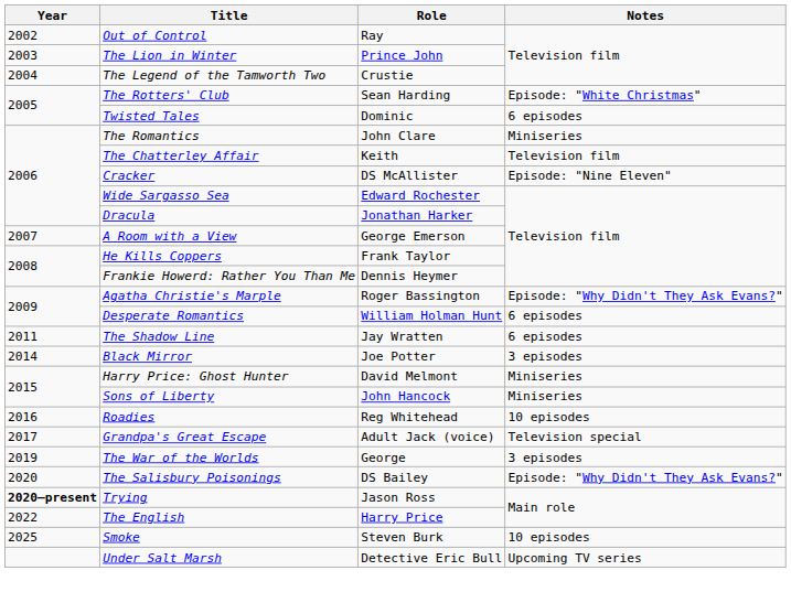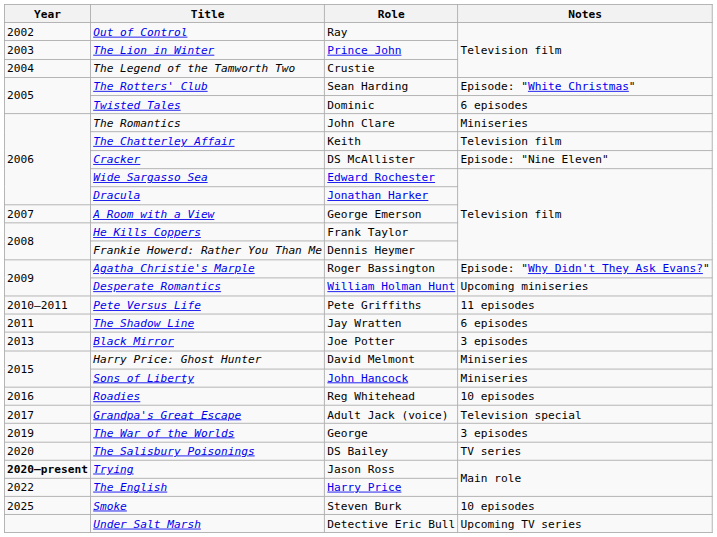 <table class="wikitable sortable">
 <tr>
 <th>Year</th>
 <th>Title</th>
 <th>Role</th>
 <th class="unsortable">Notes</th>
 </tr>
 <tr>
 <td>2002</td>
 <td><em><a href='#'>Out of Control</a></em></td>
 <td>Ray</td>
 <td rowspan="3">Television film</td>
 </tr>
 <tr>
 <td>2003</td>
 <td><em><a href='#'>The Lion in Winter</a></em></td>
 <td><a href='#'>Prince John</a></td>
 </tr>
 <tr>
 <td>2004</td>
 <td><em>The Legend of the Tamworth Two</em></td>
 <td>Crustie</td>
 </tr>
 <tr>
 <td rowspan="2">2005</td>
 <td><em><a href='#'>The Rotters' Club</a></em></td>
 <td>Sean Harding</td>
 <td>Episode: "<a href='#'>White Christmas</a>"</td>
 </tr>
 <tr>
 <td><em><a href='#'>Twisted Tales</a></em></td>
 <td>Dominic</td>
 <td>6 episodes</td>
 </tr>
 <tr>
 <td rowspan="5">2006</td>
 <td><em>The Romantics</em></td>
 <td>John Clare</td>
 <td>Miniseries</td>
 </tr>
 <tr>
 <td><em><a href='#'>The Chatterley Affair</a></em></td>
 <td>Keith</td>
 <td>Television film</td>
 </tr>
 <tr>
 <td><em><a href='#'>Cracker</a></em></td>
 <td>DS McAllister</td>
 <td>Episode: "Nine Eleven"</td>
 </tr>
 <tr>
 <td><em><a href='#'>Wide Sargasso Sea</a></em></td>
 <td><a href='#'>Edward Rochester</a></td>
 <td rowspan="5">Television film</td>
 </tr>
 <tr>
 <td><em><a href='#'>Dracula</a></em></td>
 <td><a href='#'>Jonathan Harker</a></td>
 </tr>
 <tr>
 <td>2007</td>
 <td><em><a href='#'>A Room with a View</a></em></td>
 <td>George Emerson</td>
 </tr>
 <tr>
 <td rowspan="2">2008</td>
 <td><em><a href='#'>He Kills Coppers</a></em></td>
 <td>Frank Taylor</td>
 </tr>
 <tr>
 <td><em>Frankie Howerd: Rather You Than Me</em></td>
 <td>Dennis Heymer</td>
 </tr>
 <tr>
 <td rowspan="2">2009</td>
 <td><em><a href='#'>Agatha Christie's Marple</a></em></td>
 <td>Roger Bassington</td>
 <td>Episode: "<a href='#'>Why Didn't They Ask Evans?</a>"</td>
 </tr>
 <tr>
 <td><em><a href='#'>Desperate Romantics</a></em></td>
 <td><a href='#'>William Holman Hunt</a></td>
-<td>6 episodes</td>
+<td>Upcoming miniseries</td>
+</tr>
+<tr>
+<td>2010–2011</td>
+<td><em><a href='#'>Pete Versus Life</a></em></td>
+<td>Pete Griffiths</td>
+<td>11 episodes</td>
 </tr>
 <tr>
 <td>2011</td>
 <td><em><a href='#'>The Shadow Line</a></em></td>
 <td>Jay Wratten</td>
 <td>6 episodes</td>
 </tr>
 <tr>
-<td>2014</td>
+<td>2013</td>
 <td><em><a href='#'>Black Mirror</a></em></td>
 <td>Joe Potter</td>
 <td>3 episodes</td>
 </tr>
 <tr>
 <td rowspan="2">2015</td>
 <td><em>Harry Price: Ghost Hunter</em></td>
 <td>David Melmont</td>
 <td>Miniseries</td>
 </tr>
 <tr>
 <td><em><a href='#'>Sons of Liberty</a></em></td>
 <td><a href='#'>John Hancock</a></td>
 <td>Miniseries</td>
 </tr>
 <tr>
 <td>2016</td>
 <td><em><a href='#'>Roadies</a></em></td>
 <td>Reg Whitehead</td>
 <td>10 episodes</td>
 </tr>
 <tr>
 <td>2017</td>
 <td><em><a href='#'>Grandpa's Great Escape</a></em></td>
 <td>Adult Jack (voice)</td>
 <td>Television special</td>
 </tr>
 <tr>
 <td>2019</td>
 <td><em><a href='#'>The War of the Worlds</a></em></td>
 <td>George</td>
 <td>3 episodes</td>
 </tr>
 <tr>
 <td>2020</td>
 <td><em><a href='#'>The Salisbury Poisonings</a></em></td>
 <td>DS Bailey</td>
-<td>Episode: "<a href='#'>Why Didn't They Ask Evans?</a>"</td>
+<td>TV series</td>
 </tr>
 <tr>
 <td><strong>2020–present</strong></td>
 <td><em><a href='#'>Trying</a></em></td>
 <td>Jason Ross</td>
 <td rowspan="2">Main role</td>
 </tr>
 <tr>
 <td>2022</td>
 <td><em><a href='#'>The English</a></em></td>
 <td><a href='#'>Harry Price</a></td>
 </tr>
 <tr>
 <td>2025</td>
 <td><em><a href='#'>Smoke</a></em></td>
 <td>Steven Burk</td>
 <td>10 episodes</td>
 </tr>
 <tr>
 <td></td>
 <td><em><a href='#'>Under Salt Marsh</a></em></td>
 <td>Detective Eric Bull</td>
 <td>Upcoming TV series</td>
 </tr>
 </table>
